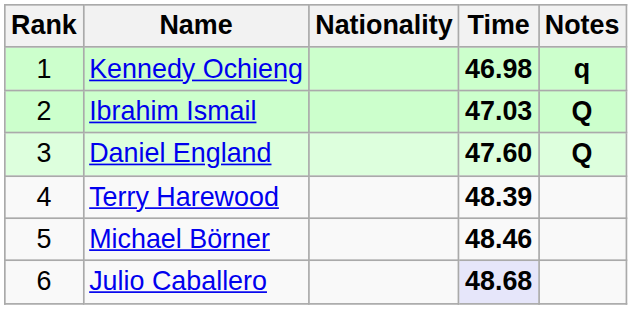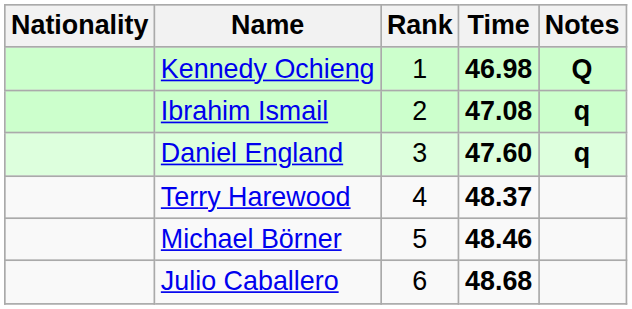 <table class="wikitable sortable" style="text-align:center">
 <tr>
+<th>Nationality</th>
+<th>Name</th>
 <th>Rank</th>
-<th>Name</th>
-<th>Nationality</th>
 <th>Time</th>
 <th>Notes</th>
 </tr>
 <tr bgcolor=ccffcc>
+<td align=left></td>
+<td align=left><a href='#'>Kennedy Ochieng</a></td>
 <td>1</td>
-<td align=left><a href='#'>Kennedy Ochieng</a></td>
+<td><strong>46.98</strong></td>
+<td><strong>Q</strong></td>
+</tr>
+<tr bgcolor=ccffcc>
 <td align=left></td>
-<td><strong>46.98</strong></td>
+<td align=left><a href='#'>Ibrahim Ismail</a></td>
+<td>2</td>
+<td><strong>47.08</strong></td>
 <td><strong>q</strong></td>
 </tr>
-<tr bgcolor=ccffcc>
-<td>2</td>
-<td align=left><a href='#'>Ibrahim Ismail</a></td>
+<tr bgcolor=ddffdd>
 <td align=left></td>
-<td><strong>47.03</strong></td>
-<td><strong>Q</strong></td>
-</tr>
-<tr bgcolor=ddffdd>
+<td align=left><a href='#'>Daniel England</a></td>
 <td>3</td>
-<td align=left><a href='#'>Daniel England</a></td>
-<td align=left></td>
 <td><strong>47.60</strong></td>
-<td><strong>Q</strong></td>
+<td><strong>q</strong></td>
 </tr>
 <tr>
+<td align=left></td>
+<td align=left><a href='#'>Terry Harewood</a></td>
 <td>4</td>
-<td align=left><a href='#'>Terry Harewood</a></td>
-<td align=left></td>
-<td><strong>48.39</strong></td>
+<td><strong>48.37</strong></td>
 <td></td>
 </tr>
 <tr>
+<td align=left></td>
+<td align=left><a href='#'>Michael Börner</a></td>
 <td>5</td>
-<td align=left><a href='#'>Michael Börner</a></td>
-<td align=left></td>
 <td><strong>48.46</strong></td>
 <td></td>
 </tr>
 <tr>
+<td align=left></td>
+<td align=left><a href='#'>Julio Caballero</a></td>
 <td>6</td>
-<td align=left><a href='#'>Julio Caballero</a></td>
-<td align=left></td>
-<td style="background: lavender;"><strong>48.68</strong></td>
+<td><strong>48.68</strong></td>
 <td></td>
 </tr>
 </table>
